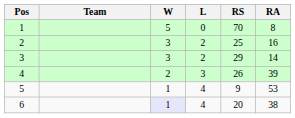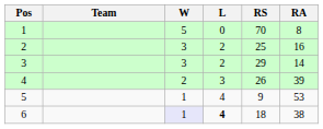 <table class="wikitable gauche" style="text-align:center">
 <tr bgcolor="e5e5e5">
 <th width="50">Pos</th>
 <th width="175">Team</th>
 <th width="50">W</th>
 <th width="50">L</th>
 <th width="50">RS</th>
 <th width="50">RA</th>
 </tr>
 <tr bgcolor=ccffcc>
 <td>1</td>
 <td align=left></td>
 <td>5</td>
 <td>0</td>
 <td>70</td>
 <td>8</td>
 </tr>
 <tr bgcolor=ccffcc>
 <td>2</td>
 <td align=left></td>
 <td>3</td>
 <td>2</td>
 <td>25</td>
 <td>16</td>
 </tr>
 <tr bgcolor=ccffcc>
 <td>3</td>
 <td align=left></td>
 <td>3</td>
 <td>2</td>
 <td>29</td>
 <td>14</td>
 </tr>
 <tr bgcolor=ccffcc>
 <td>4</td>
 <td align=left></td>
 <td>2</td>
 <td>3</td>
 <td>26</td>
 <td>39</td>
 </tr>
 <tr>
 <td>5</td>
 <td align=left></td>
 <td>1</td>
 <td>4</td>
 <td>9</td>
 <td>53</td>
 </tr>
 <tr>
 <td>6</td>
 <td align=left></td>
 <td style="background: lavender;">1</td>
-<td>4</td>
-<td>20</td>
+<td><strong>4</strong></td>
+<td>18</td>
 <td>38</td>
 </tr>
 </table>
